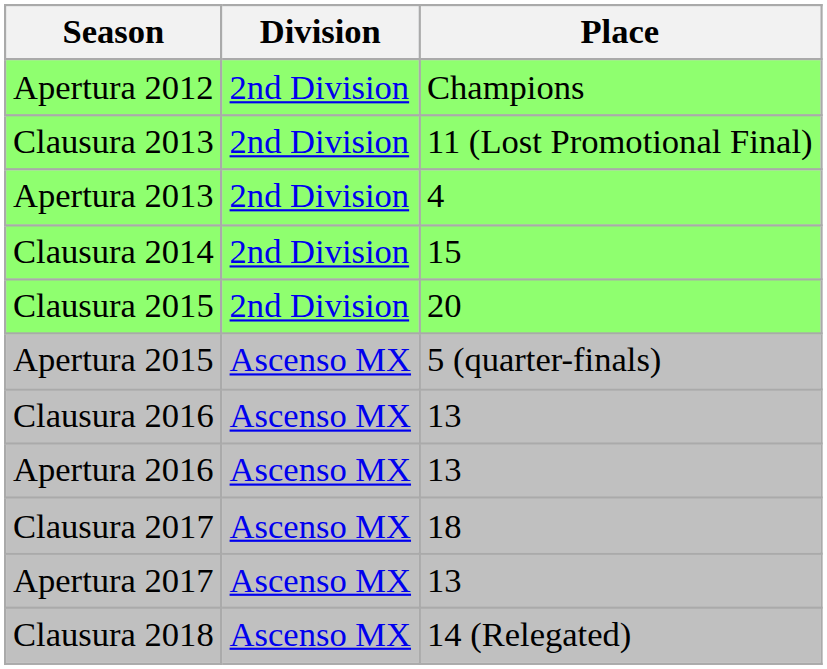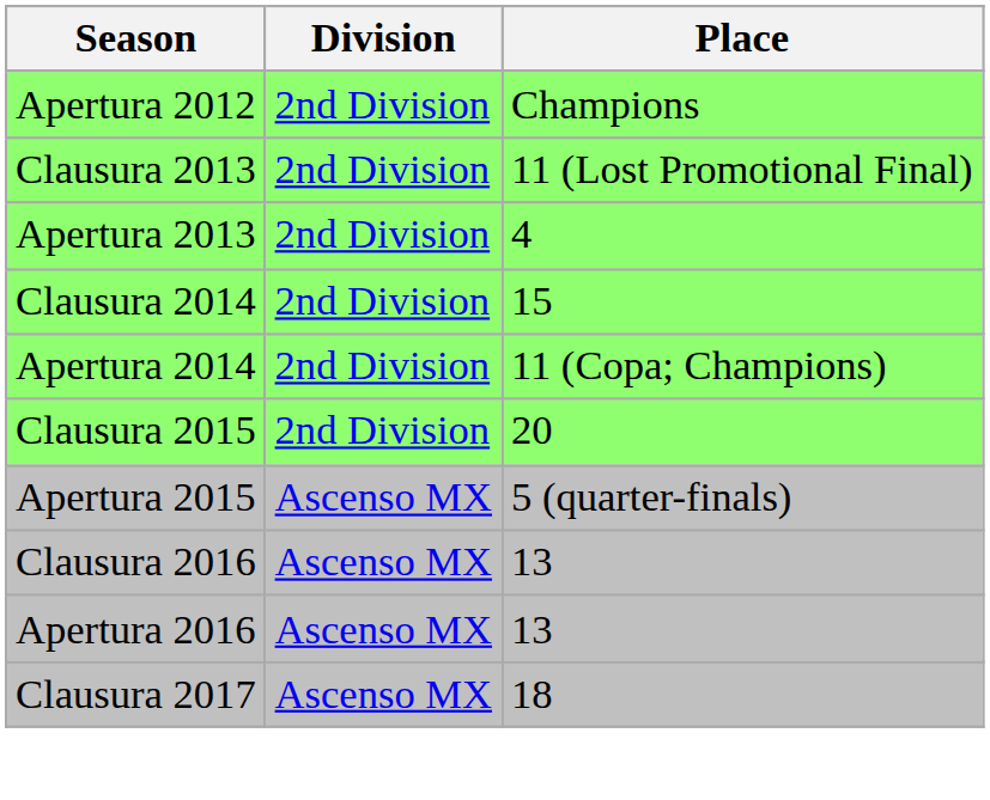 <table class="wikitable">
 <tr style="background:#f0f6fa;">
 <th><strong>Season</strong></th>
 <th><strong>Division</strong></th>
 <th><strong>Place</strong></th>
 </tr>
 <tr>
 <td style="background:#8FFF6F;">Apertura 2012</td>
 <td style="background:#8FFF6F;"><a href='#'>2nd Division</a></td>
 <td style="background:#8FFF6F;">Champions</td>
 </tr>
 <tr>
 <td style="background:#8FFF6F;">Clausura 2013</td>
 <td style="background:#8FFF6F;"><a href='#'>2nd Division</a></td>
 <td style="background:#8FFF6F;">11 (Lost Promotional Final)</td>
 </tr>
 <tr>
 <td style="background:#8FFF6F;">Apertura 2013</td>
 <td style="background:#8FFF6F;"><a href='#'>2nd Division</a></td>
 <td style="background:#8FFF6F;">4</td>
 </tr>
 <tr>
 <td style="background:#8FFF6F;">Clausura 2014</td>
 <td style="background:#8FFF6F;"><a href='#'>2nd Division</a></td>
 <td style="background:#8FFF6F;">15</td>
 </tr>
 <tr>
+<td style="background:#8FFF6F;">Apertura 2014</td>
+<td style="background:#8FFF6F;"><a href='#'>2nd Division</a></td>
+<td style="background:#8FFF6F;">11 (Copa; Champions)</td>
+</tr>
+<tr>
 <td style="background:#8FFF6F;">Clausura 2015</td>
 <td style="background:#8FFF6F;"><a href='#'>2nd Division</a></td>
 <td style="background:#8FFF6F;">20</td>
 </tr>
 <tr>
 <td style="background:#C0C0C0;">Apertura 2015</td>
 <td style="background:#C0C0C0;"><a href='#'>Ascenso MX</a></td>
 <td style="background:#C0C0C0;">5 (quarter-finals)</td>
 </tr>
 <tr>
 <td style="background:#C0C0C0;">Clausura 2016</td>
 <td style="background:#C0C0C0;"><a href='#'>Ascenso MX</a></td>
 <td style="background:#C0C0C0;">13</td>
 </tr>
 <tr>
 <td style="background:#C0C0C0;">Apertura 2016</td>
 <td style="background:#C0C0C0;"><a href='#'>Ascenso MX</a></td>
 <td style="background:#C0C0C0;">13</td>
 </tr>
 <tr>
 <td style="background:#C0C0C0;">Clausura 2017</td>
 <td style="background:#C0C0C0;"><a href='#'>Ascenso MX</a></td>
 <td style="background:#C0C0C0;">18</td>
 </tr>
-<tr>
-<td style="background:#C0C0C0;">Apertura 2017</td>
-<td style="background:#C0C0C0;"><a href='#'>Ascenso MX</a></td>
-<td style="background:#C0C0C0;">13</td>
-</tr>
-<tr>
-<td style="background:#C0C0C0;">Clausura 2018</td>
-<td style="background:#C0C0C0;"><a href='#'>Ascenso MX</a></td>
-<td style="background:#C0C0C0;">14 (Relegated)</td>
-</tr>
 </table>
